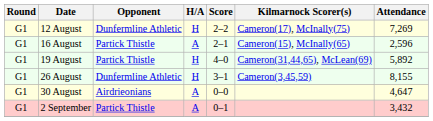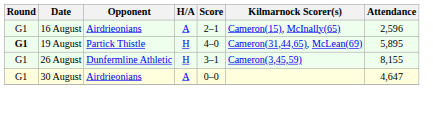 <table class="wikitable" style="text-align:center">
 <tr>
 <th>Round</th>
 <th>Date</th>
 <th>Opponent</th>
 <th>H/A</th>
 <th>Score</th>
 <th>Kilmarnock Scorer(s)</th>
 <th>Attendance</th>
 </tr>
-<tr bgcolor=#FFFFDD>
-<td>G1</td>
-<td align=left>12 August</td>
-<td align=left><a href='#'>Dunfermline Athletic</a></td>
-<td><a href='#'>H</a></td>
-<td>2–2</td>
-<td align=left><a href='#'>Cameron(17)</a>, <a href='#'>McInally(75)</a></td>
-<td>7,269</td>
-</tr>
 <tr bgcolor=#EEFFEE>
 <td>G1</td>
 <td align=left>16 August</td>
-<td align=left><a href='#'>Partick Thistle</a></td>
+<td align=left><a href='#'>Airdrieonians</a></td>
 <td><a href='#'>A</a></td>
 <td>2–1</td>
 <td align=left><a href='#'>Cameron(15)</a>, <a href='#'>McInally(65)</a></td>
 <td>2,596</td>
 </tr>
 <tr bgcolor=#EEFFEE>
-<td>G1</td>
+<td><strong>G1</strong></td>
 <td align=left>19 August</td>
 <td align=left><a href='#'>Partick Thistle</a></td>
 <td><a href='#'>H</a></td>
 <td>4–0</td>
 <td align=left><a href='#'>Cameron(31,44,65)</a>, <a href='#'>McLean(69)</a></td>
-<td>5,892</td>
+<td>5,895</td>
 </tr>
 <tr bgcolor=#EEFFEE>
 <td>G1</td>
 <td align=left>26 August</td>
 <td align=left><a href='#'>Dunfermline Athletic</a></td>
 <td><a href='#'>H</a></td>
 <td>3–1</td>
 <td align=left><a href='#'>Cameron(3,45,59)</a></td>
 <td>8,155</td>
 </tr>
 <tr bgcolor=#FFFFDD>
 <td>G1</td>
 <td align=left>30 August</td>
 <td align=left><a href='#'>Airdrieonians</a></td>
 <td><a href='#'>A</a></td>
 <td>0–0</td>
 <td align=left></td>
 <td>4,647</td>
 </tr>
-<tr bgcolor=#FFCCCC>
-<td>G1</td>
-<td align=left>2 September</td>
-<td align=left><a href='#'>Partick Thistle</a></td>
-<td><a href='#'>A</a></td>
-<td>0–1</td>
-<td align=left></td>
-<td>3,432</td>
-</tr>
 <tr>
 </tr>
 </table>
